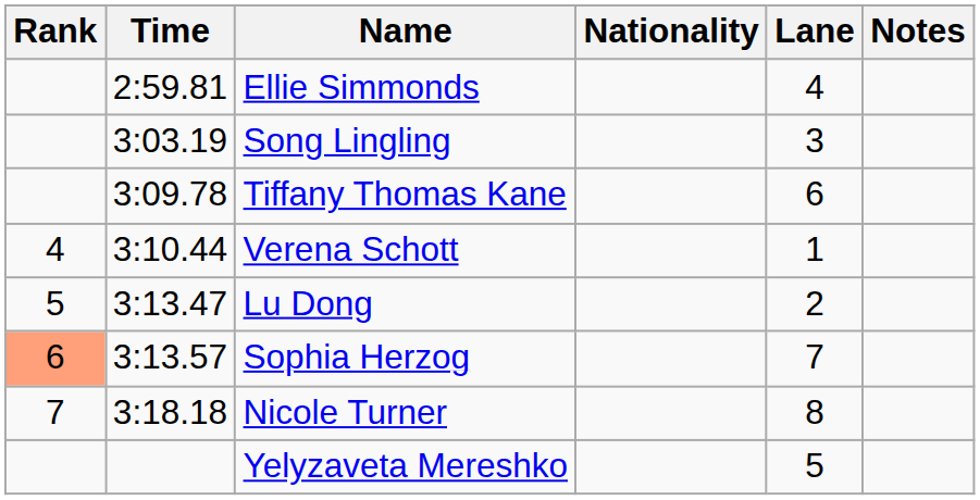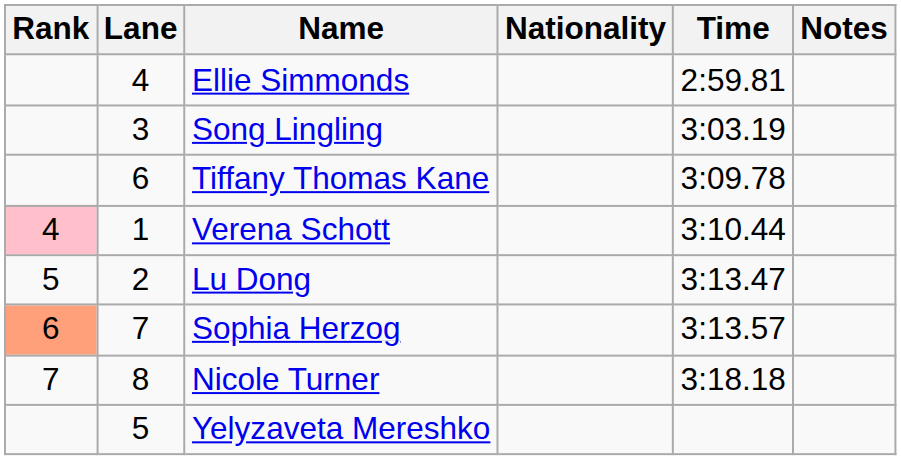 <table class="wikitable sortable" style="text-align:center">
 <tr>
 <th>Rank</th>
-<th>Time</th>
+<th>Lane</th>
 <th>Name</th>
 <th>Nationality</th>
-<th>Lane</th>
+<th>Time</th>
 <th>Notes</th>
 </tr>
 <tr>
 <td></td>
-<td>2:59.81</td>
+<td>4</td>
 <td style="text-align:left"><a href='#'>Ellie Simmonds</a></td>
 <td style="text-align:left"></td>
-<td>4</td>
+<td>2:59.81</td>
 <td></td>
 </tr>
 <tr>
 <td></td>
-<td>3:03.19</td>
+<td>3</td>
 <td style="text-align:left"><a href='#'>Song Lingling</a></td>
 <td style="text-align:left"></td>
-<td>3</td>
+<td>3:03.19</td>
 <td></td>
 </tr>
 <tr>
 <td></td>
-<td>3:09.78</td>
+<td>6</td>
 <td style="text-align:left"><a href='#'>Tiffany Thomas Kane</a></td>
 <td style="text-align:left"></td>
-<td>6</td>
+<td>3:09.78</td>
 <td></td>
 </tr>
 <tr>
-<td>4</td>
-<td>3:10.44</td>
+<td style="background: pink;">4</td>
+<td>1</td>
 <td style="text-align:left"><a href='#'>Verena Schott</a></td>
 <td style="text-align:left"></td>
-<td>1</td>
+<td>3:10.44</td>
 <td></td>
 </tr>
 <tr>
 <td>5</td>
-<td>3:13.47</td>
+<td>2</td>
 <td style="text-align:left"><a href='#'>Lu Dong</a></td>
 <td style="text-align:left"></td>
-<td>2</td>
+<td>3:13.47</td>
 <td></td>
 </tr>
 <tr>
 <td style="background: lightsalmon;">6</td>
-<td>3:13.57</td>
+<td>7</td>
 <td style="text-align:left"><a href='#'>Sophia Herzog</a></td>
 <td style="text-align:left"></td>
-<td>7</td>
+<td>3:13.57</td>
 <td></td>
 </tr>
 <tr>
 <td>7</td>
-<td>3:18.18</td>
+<td>8</td>
 <td style="text-align:left"><a href='#'>Nicole Turner</a></td>
 <td style="text-align:left"></td>
-<td>8</td>
+<td>3:18.18</td>
 <td></td>
 </tr>
 <tr>
 <td></td>
-<td></td>
+<td>5</td>
 <td style="text-align:left"><a href='#'>Yelyzaveta Mereshko</a></td>
 <td style="text-align:left"></td>
-<td>5</td>
+<td></td>
 <td></td>
 </tr>
 </table>
